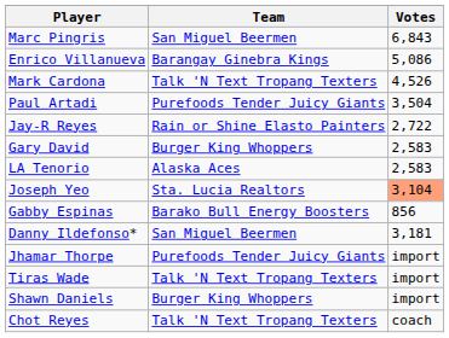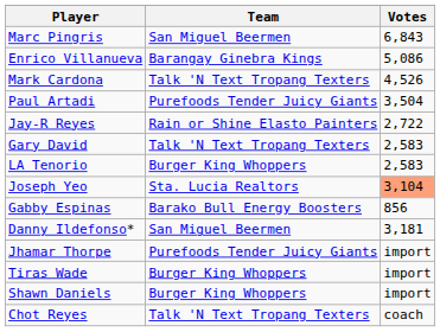 <table class=wikitable>
 <tr>
 </tr>
 <tr>
 <th>Player</th>
 <th>Team</th>
 <th>Votes</th>
 </tr>
 <tr>
 <td><a href='#'>Marc Pingris</a></td>
 <td><a href='#'>San Miguel Beermen</a></td>
 <td>6,843</td>
 </tr>
 <tr>
 <td><a href='#'>Enrico Villanueva</a></td>
 <td><a href='#'>Barangay Ginebra Kings</a></td>
 <td>5,086</td>
 </tr>
 <tr>
 <td><a href='#'>Mark Cardona</a></td>
 <td><a href='#'>Talk 'N Text Tropang Texters</a></td>
 <td>4,526</td>
 </tr>
 <tr>
 <td><a href='#'>Paul Artadi</a></td>
 <td><a href='#'>Purefoods Tender Juicy Giants</a></td>
 <td>3,504</td>
 </tr>
 <tr>
 <td><a href='#'>Jay-R Reyes</a></td>
 <td><a href='#'>Rain or Shine Elasto Painters</a></td>
 <td>2,722</td>
 </tr>
 <tr>
 <td><a href='#'>Gary David</a></td>
-<td><a href='#'>Burger King Whoppers</a></td>
+<td><a href='#'>Talk 'N Text Tropang Texters</a></td>
 <td>2,583</td>
 </tr>
 <tr>
 <td><a href='#'>LA Tenorio</a></td>
-<td><a href='#'>Alaska Aces</a></td>
+<td><a href='#'>Burger King Whoppers</a></td>
 <td>2,583</td>
 </tr>
 <tr>
 <td><a href='#'>Joseph Yeo</a></td>
 <td><a href='#'>Sta. Lucia Realtors</a></td>
 <td style="background: lightsalmon;">3,104</td>
 </tr>
 <tr>
 <td><a href='#'>Gabby Espinas</a></td>
 <td><a href='#'>Barako Bull Energy Boosters</a></td>
 <td>856</td>
 </tr>
 <tr>
 <td><a href='#'>Danny Ildefonso</a>*</td>
 <td><a href='#'>San Miguel Beermen</a></td>
 <td>3,181</td>
 </tr>
 <tr>
 <td><a href='#'>Jhamar Thorpe</a></td>
 <td><a href='#'>Purefoods Tender Juicy Giants</a></td>
 <td>import</td>
 </tr>
 <tr>
 <td><a href='#'>Tiras Wade</a></td>
-<td><a href='#'>Talk 'N Text Tropang Texters</a></td>
+<td><a href='#'>Burger King Whoppers</a></td>
 <td>import</td>
 </tr>
 <tr>
 <td><a href='#'>Shawn Daniels</a></td>
 <td><a href='#'>Burger King Whoppers</a></td>
 <td>import</td>
 </tr>
 <tr>
 <td><a href='#'>Chot Reyes</a></td>
 <td><a href='#'>Talk 'N Text Tropang Texters</a></td>
 <td>coach</td>
 </tr>
 </table>
